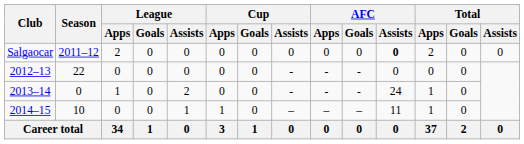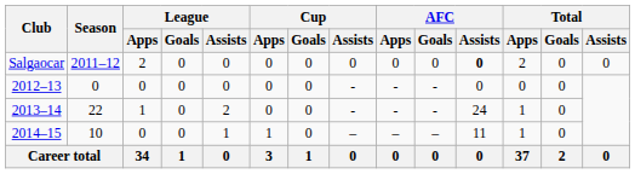 <table class="wikitable" style="font-size:90%; text-align:center;">
 <tr>
 <th rowspan="2">Club</th>
 <th rowspan="2">Season</th>
 <th colspan="3">League</th>
 <th colspan="3">Cup</th>
 <th colspan="3"><a href='#'>AFC</a></th>
 <th colspan="3">Total</th>
 </tr>
 <tr>
 <th>Apps</th>
 <th>Goals</th>
 <th>Assists</th>
 <th>Apps</th>
 <th>Goals</th>
 <th>Assists</th>
 <th>Apps</th>
 <th>Goals</th>
 <th>Assists</th>
 <th>Apps</th>
 <th>Goals</th>
 <th>Assists</th>
 </tr>
 <tr>
 <td rowspan="1"><a href='#'>Salgaocar</a></td>
 <td><a href='#'>2011–12</a></td>
 <td>2</td>
 <td>0</td>
 <td>0</td>
 <td>0</td>
 <td>0</td>
 <td>0</td>
 <td>0</td>
 <td>0</td>
 <td><strong>0</strong></td>
 <td>2</td>
 <td>0</td>
 <td>0</td>
 </tr>
 <tr>
 <td><a href='#'>2012–13</a></td>
-<td>22</td>
+<td>0</td>
 <td>0</td>
 <td>0</td>
 <td>0</td>
 <td>0</td>
 <td>0</td>
 <td>-</td>
 <td>-</td>
 <td>-</td>
 <td>0</td>
 <td>0</td>
 <td>0</td>
 </tr>
 <tr>
 <td><a href='#'>2013–14</a></td>
-<td>0</td>
+<td>22</td>
 <td>1</td>
 <td>0</td>
 <td>2</td>
 <td>0</td>
 <td>0</td>
 <td>-</td>
 <td>-</td>
 <td>-</td>
 <td>24</td>
 <td>1</td>
 <td>0</td>
 </tr>
 <tr>
 <td><a href='#'>2014–15</a></td>
 <td>10</td>
 <td>0</td>
 <td>0</td>
 <td>1</td>
 <td>1</td>
 <td>0</td>
 <td>–</td>
 <td>–</td>
 <td>–</td>
 <td>11</td>
 <td>1</td>
 <td>0</td>
 </tr>
 <tr>
 <th colspan="2">Career total</th>
 <th>34</th>
 <th>1</th>
 <th>0</th>
 <th>3</th>
 <th>1</th>
 <th>0</th>
 <th>0</th>
 <th>0</th>
 <th>0</th>
 <th>37</th>
 <th>2</th>
 <th>0</th>
 </tr>
 </table>
